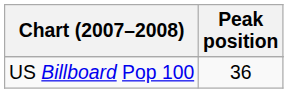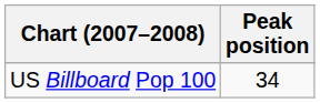 <table class="wikitable sortable">
 <tr>
 <th align="left">Chart (2007–2008)</th>
 <th align="center">Peak<br>position</th>
 </tr>
 <tr>
 </tr>
 <tr>
 </tr>
 <tr>
 </tr>
 <tr>
 </tr>
 <tr>
 <td align="left">US <em><a href='#'>Billboard</a></em> <a href='#'>Pop 100</a></td>
-<td align="center">36</td>
+<td align="center">34</td>
 </tr>
 </table>
